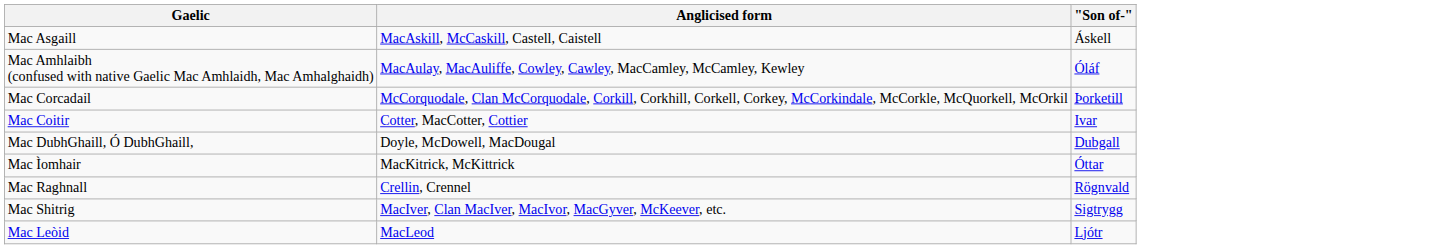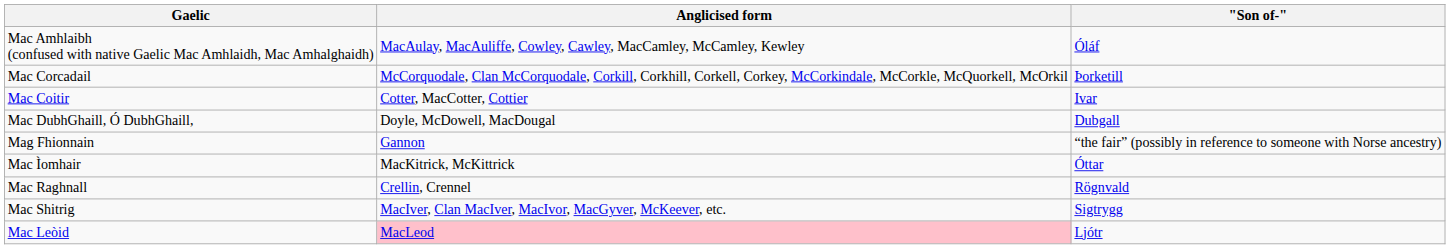 <table class="wikitable">
 <tr>
 <th><strong>Gaelic</strong></th>
 <th><strong>Anglicised form</strong></th>
 <th><strong>"Son of-"</strong></th>
-</tr>
-<tr>
-<td>Mac Asgaill</td>
-<td><a href='#'>MacAskill</a>, <a href='#'>McCaskill</a>, Castell, Caistell</td>
-<td>Áskell</td>
 </tr>
 <tr>
 <td>Mac Amhlaibh<br>(confused with native Gaelic Mac Amhlaidh, Mac Amhalghaidh)</td>
 <td><a href='#'>MacAulay</a>, <a href='#'>MacAuliffe</a>, <a href='#'>Cowley</a>, <a href='#'>Cawley</a>, MacCamley, McCamley, Kewley</td>
 <td><a href='#'>Óláf</a></td>
 </tr>
 <tr>
 <td>Mac Corcadail</td>
 <td><a href='#'>McCorquodale</a>, <a href='#'>Clan McCorquodale</a>, <a href='#'>Corkill</a>, Corkhill, Corkell, Corkey, <a href='#'>McCorkindale</a>, McCorkle, McQuorkell, McOrkil</td>
 <td><a href='#'>Þorketill</a></td>
 </tr>
 <tr>
 <td><a href='#'>Mac Coitir</a></td>
 <td><a href='#'>Cotter</a>, MacCotter, <a href='#'>Cottier</a></td>
 <td><a href='#'>Ivar</a></td>
 </tr>
 <tr>
 <td>Mac DubhGhaill, Ó DubhGhaill,</td>
 <td>Doyle, McDowell,  MacDougal</td>
 <td><a href='#'>Dubgall</a></td>
 </tr>
 <tr>
+<td>Mag Fhionnain</td>
+<td><a href='#'>Gannon</a></td>
+<td>“the fair” (possibly in reference to someone with Norse ancestry)</td>
+</tr>
+<tr>
 <td>Mac Ìomhair</td>
 <td>MacKitrick, McKittrick</td>
 <td><a href='#'>Óttar</a></td>
 </tr>
 <tr>
 <td>Mac Raghnall</td>
 <td><a href='#'>Crellin</a>, Crennel</td>
 <td><a href='#'>Rögnvald</a></td>
 </tr>
 <tr>
 <td>Mac Shitrig</td>
 <td><a href='#'>MacIver</a>, <a href='#'>Clan MacIver</a>, <a href='#'>MacIvor</a>, <a href='#'>MacGyver</a>, <a href='#'>McKeever</a>, etc.</td>
 <td><a href='#'>Sigtrygg</a></td>
 </tr>
 <tr>
 <td><a href='#'>Mac Leòid</a></td>
-<td><a href='#'>MacLeod</a></td>
+<td style="background: pink;"><a href='#'>MacLeod</a></td>
 <td><a href='#'>Ljótr</a></td>
 </tr>
 </table>
